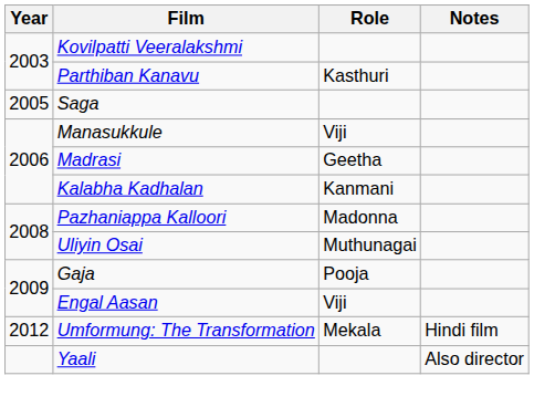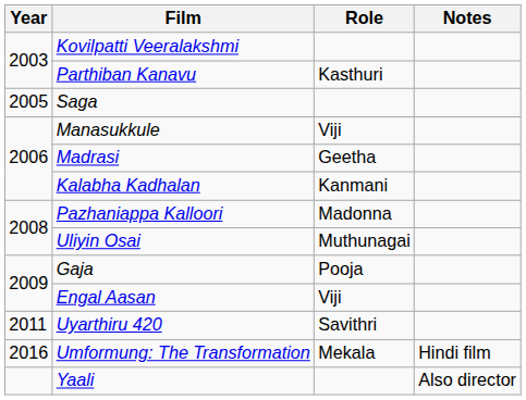 <table class="wikitable sortable">
 <tr>
 <th>Year</th>
 <th>Film</th>
 <th>Role</th>
 <th>Notes</th>
 </tr>
 <tr>
 <td rowspan="2">2003</td>
 <td><em><a href='#'>Kovilpatti Veeralakshmi</a></em></td>
 <td></td>
 <td></td>
 </tr>
 <tr>
 <td><em><a href='#'>Parthiban Kanavu</a></em></td>
 <td>Kasthuri</td>
 <td></td>
 </tr>
 <tr>
 <td>2005</td>
 <td><em>Saga</em></td>
 <td></td>
 <td></td>
 </tr>
 <tr>
 <td rowspan="3">2006</td>
 <td><em>Manasukkule</em></td>
 <td>Viji</td>
 <td></td>
 </tr>
 <tr>
 <td><em><a href='#'>Madrasi</a></em></td>
 <td>Geetha</td>
 <td></td>
 </tr>
 <tr>
 <td><em><a href='#'>Kalabha Kadhalan</a></em></td>
 <td>Kanmani</td>
 <td></td>
 </tr>
 <tr>
 <td rowspan="2">2008</td>
 <td><em><a href='#'>Pazhaniappa Kalloori</a></em></td>
 <td>Madonna</td>
 <td></td>
 </tr>
 <tr>
 <td><em><a href='#'>Uliyin Osai</a></em></td>
 <td>Muthunagai</td>
 <td></td>
 </tr>
 <tr>
 <td rowspan="2">2009</td>
 <td><em>Gaja</em></td>
 <td>Pooja</td>
 <td></td>
 </tr>
 <tr>
 <td><em><a href='#'>Engal Aasan</a></em></td>
 <td>Viji</td>
 <td></td>
 </tr>
 <tr>
-<td>2012</td>
+<td>2011</td>
+<td><em><a href='#'>Uyarthiru 420</a></em></td>
+<td>Savithri</td>
+<td></td>
+</tr>
+<tr>
+<td>2016</td>
 <td><em><a href='#'>Umformung: The Transformation</a></em></td>
 <td>Mekala</td>
 <td>Hindi film</td>
 </tr>
 <tr>
 <td></td>
 <td><em><a href='#'>Yaali</a></em></td>
 <td></td>
 <td>Also director</td>
 </tr>
 </table>
